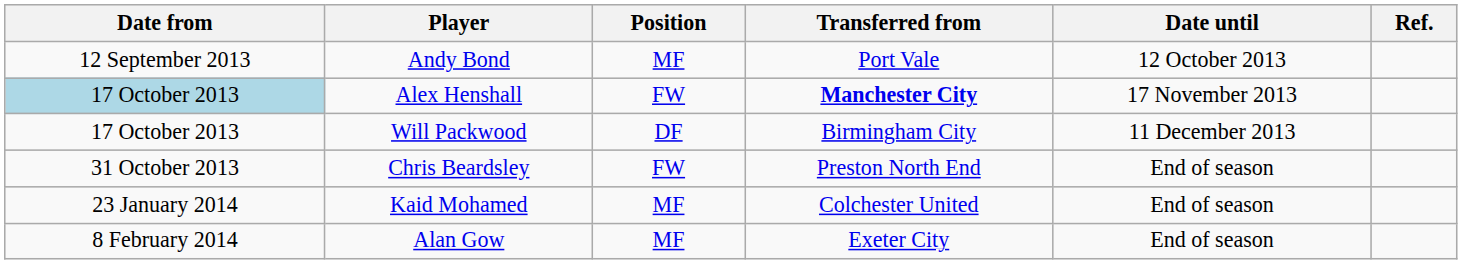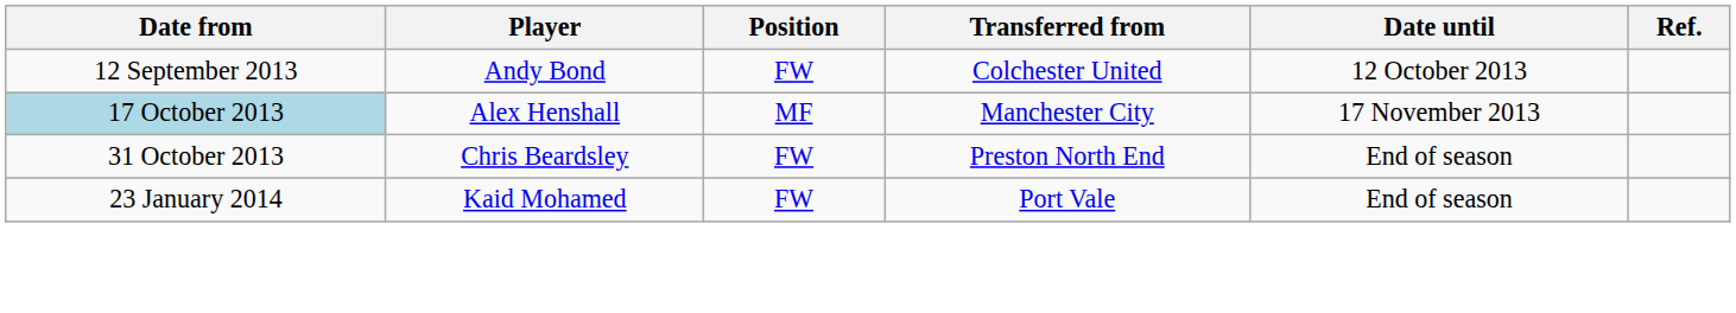 <table class="wikitable"  style="text-align:center; font-size:90%; width:60%;">
 <tr>
 <th>Date from</th>
 <th>Player</th>
 <th>Position</th>
 <th>Transferred from</th>
 <th>Date until</th>
 <th>Ref.</th>
 </tr>
 <tr>
 <td>12 September 2013</td>
 <td><a href='#'>Andy Bond</a></td>
-<td><a href='#'>MF</a></td>
-<td><a href='#'>Port Vale</a></td>
+<td><a href='#'>FW</a></td>
+<td><a href='#'>Colchester United</a></td>
 <td>12 October 2013</td>
 <td></td>
 </tr>
 <tr>
 <td style="background: lightblue;">17 October 2013</td>
 <td><a href='#'>Alex Henshall</a></td>
-<td><a href='#'>FW</a></td>
-<td><strong><a href='#'>Manchester City</a></strong></td>
+<td><a href='#'>MF</a></td>
+<td><a href='#'>Manchester City</a></td>
 <td>17 November 2013</td>
-<td></td>
-</tr>
-<tr>
-<td>17 October 2013</td>
-<td><a href='#'>Will Packwood</a></td>
-<td><a href='#'>DF</a></td>
-<td><a href='#'>Birmingham City</a></td>
-<td>11 December 2013</td>
 <td></td>
 </tr>
 <tr>
 <td>31 October 2013</td>
 <td><a href='#'>Chris Beardsley</a></td>
 <td><a href='#'>FW</a></td>
 <td><a href='#'>Preston North End</a></td>
 <td>End of season</td>
 <td></td>
 </tr>
 <tr>
 <td>23 January 2014</td>
 <td><a href='#'>Kaid Mohamed</a></td>
-<td><a href='#'>MF</a></td>
-<td><a href='#'>Colchester United</a></td>
-<td>End of season</td>
-<td></td>
-</tr>
-<tr>
-<td>8 February 2014</td>
-<td><a href='#'>Alan Gow</a></td>
-<td><a href='#'>MF</a></td>
-<td><a href='#'>Exeter City</a></td>
+<td><a href='#'>FW</a></td>
+<td><a href='#'>Port Vale</a></td>
 <td>End of season</td>
 <td></td>
 </tr>
 </table>
